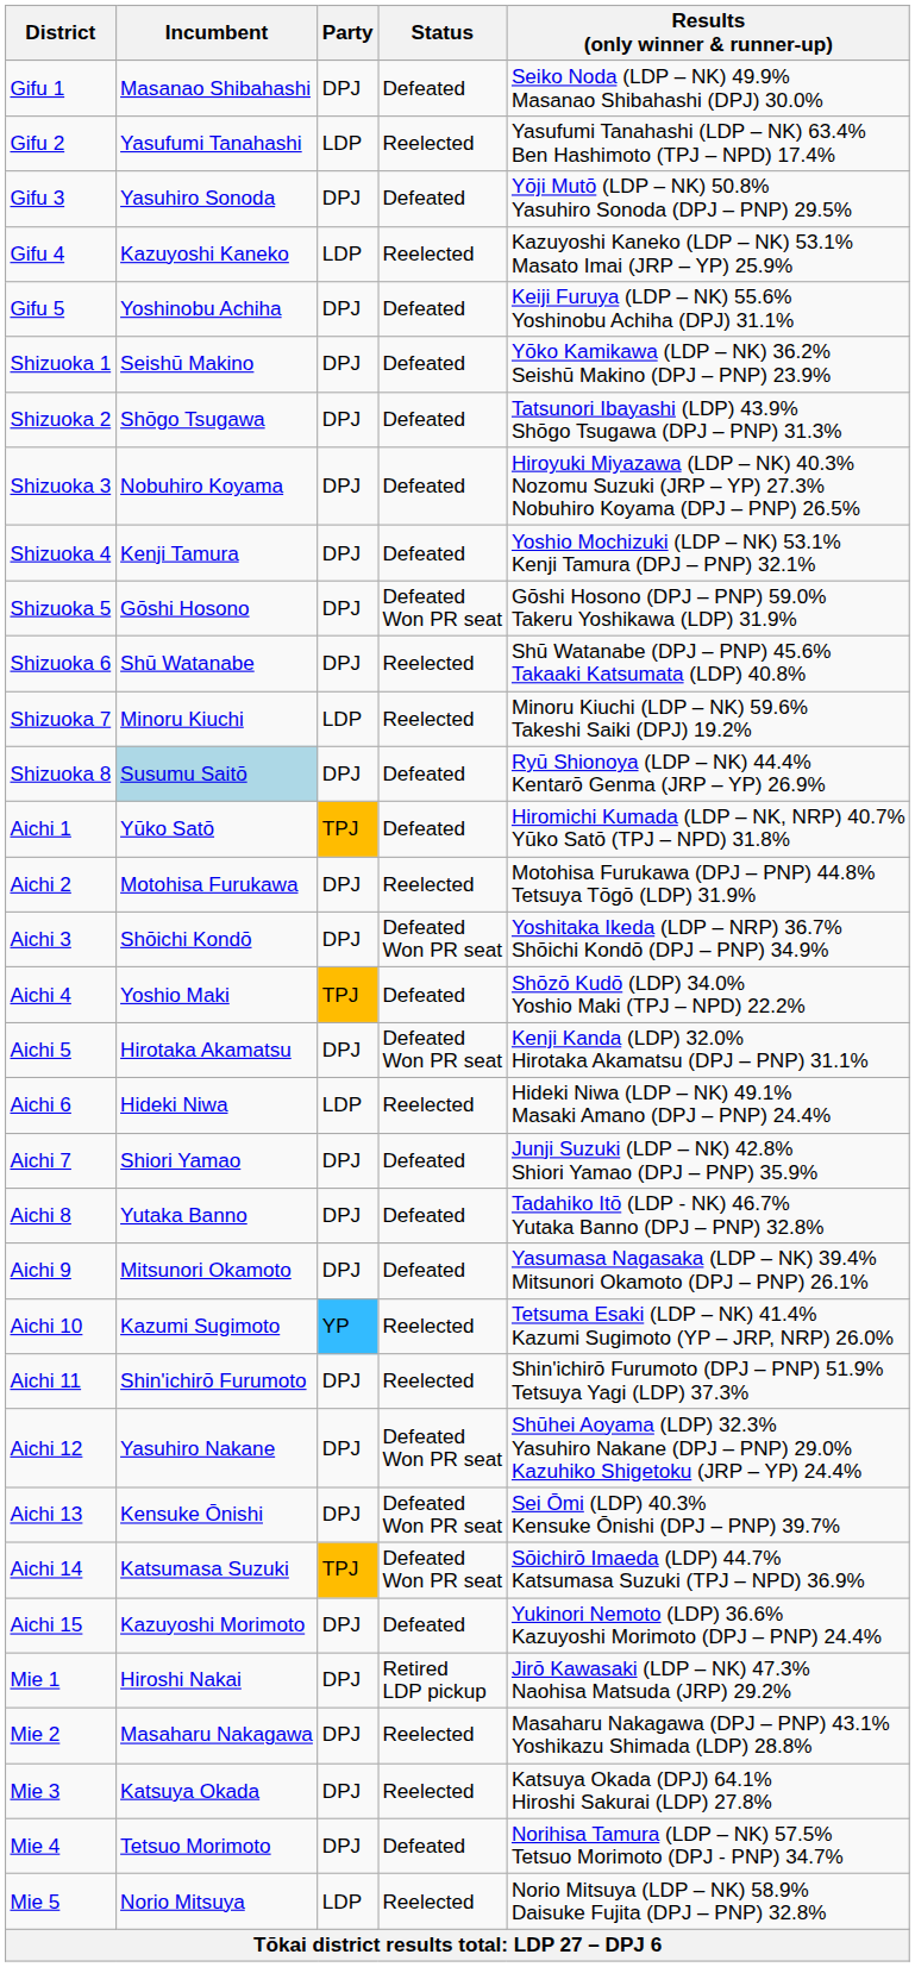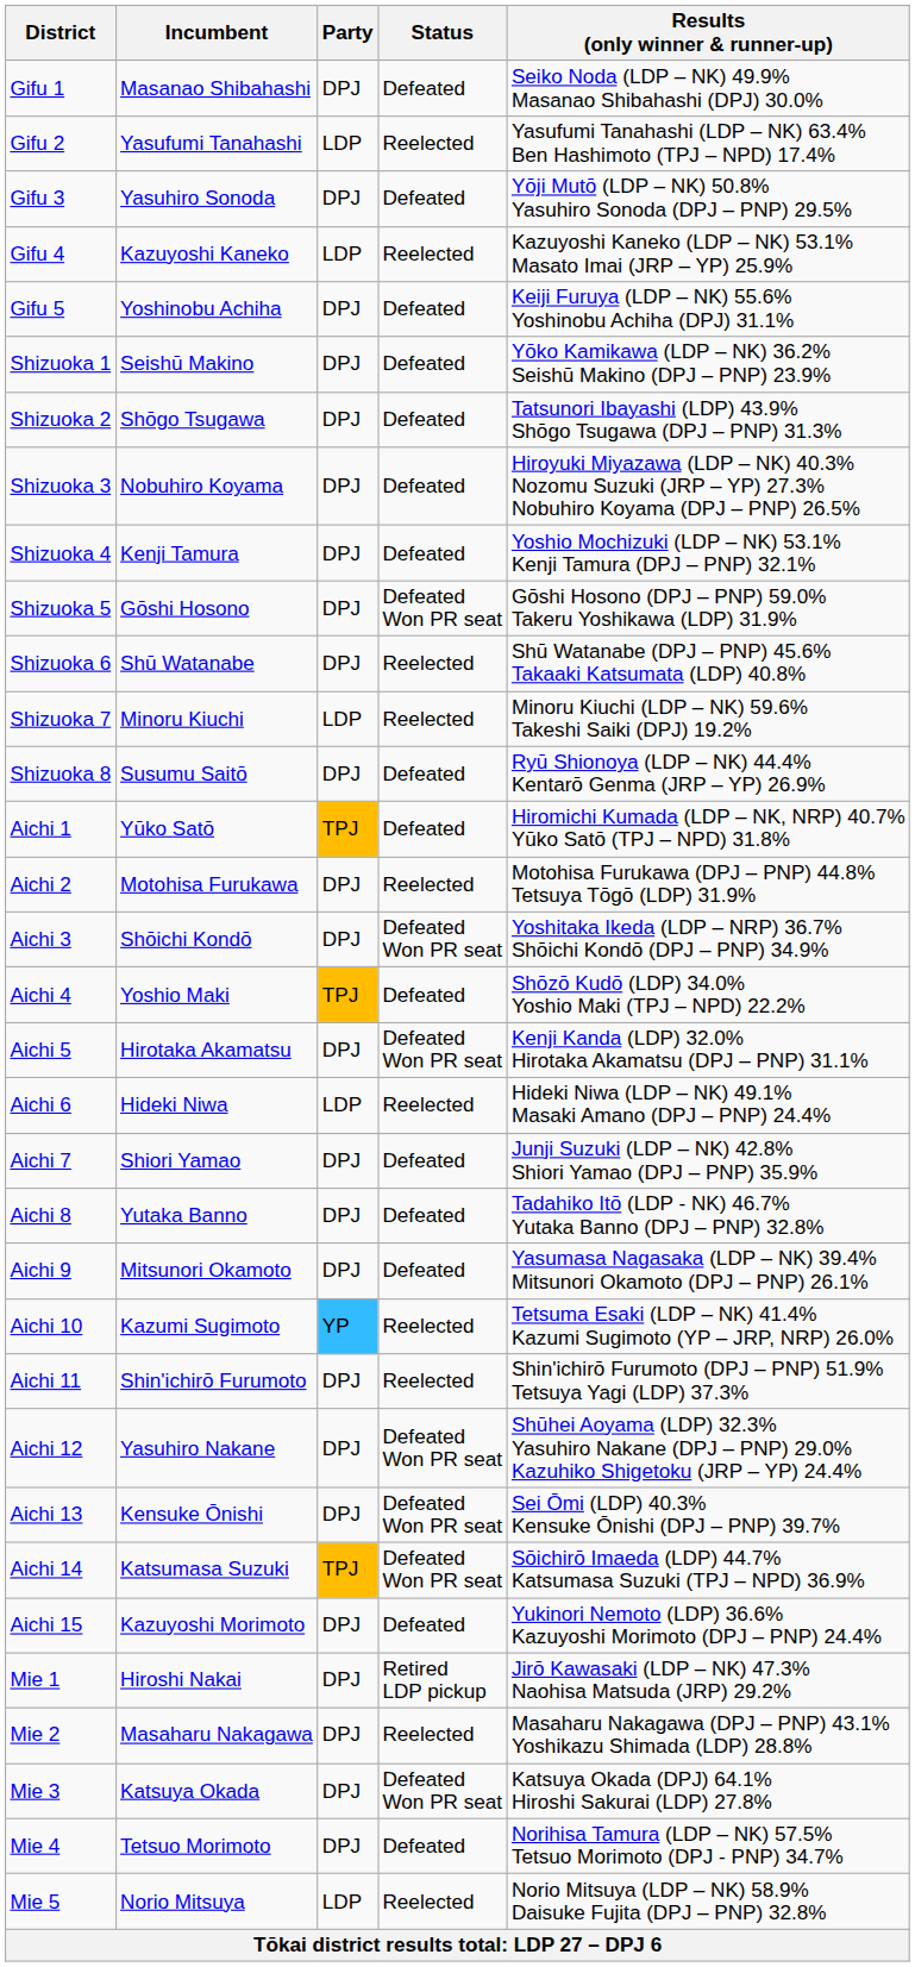 <table class="wikitable">
 <tr>
 <th>District</th>
 <th>Incumbent</th>
 <th>Party</th>
 <th>Status</th>
 <th>Results<br>(only winner & runner-up)</th>
 </tr>
 <tr>
 <td><a href='#'>Gifu 1</a></td>
 <td><a href='#'>Masanao Shibahashi</a></td>
 <td>DPJ</td>
 <td>Defeated</td>
 <td><a href='#'>Seiko Noda</a> (LDP – NK) 49.9%<br>Masanao Shibahashi (DPJ) 30.0%</td>
 </tr>
 <tr>
 <td><a href='#'>Gifu 2</a></td>
 <td><a href='#'>Yasufumi Tanahashi</a></td>
 <td>LDP</td>
 <td>Reelected</td>
 <td>Yasufumi Tanahashi (LDP – NK) 63.4%<br>Ben Hashimoto (TPJ – NPD) 17.4%</td>
 </tr>
 <tr>
 <td><a href='#'>Gifu 3</a></td>
 <td><a href='#'>Yasuhiro Sonoda</a></td>
 <td>DPJ</td>
 <td>Defeated</td>
 <td><a href='#'>Yōji Mutō</a> (LDP – NK) 50.8%<br>Yasuhiro Sonoda (DPJ – PNP) 29.5%</td>
 </tr>
 <tr>
 <td><a href='#'>Gifu 4</a></td>
 <td><a href='#'>Kazuyoshi Kaneko</a></td>
 <td>LDP</td>
 <td>Reelected</td>
 <td>Kazuyoshi Kaneko (LDP – NK) 53.1%<br>Masato Imai (JRP – YP) 25.9%</td>
 </tr>
 <tr>
 <td><a href='#'>Gifu 5</a></td>
 <td><a href='#'>Yoshinobu Achiha</a></td>
 <td>DPJ</td>
 <td>Defeated</td>
 <td><a href='#'>Keiji Furuya</a> (LDP – NK) 55.6%<br>Yoshinobu Achiha (DPJ) 31.1%</td>
 </tr>
 <tr>
 <td><a href='#'>Shizuoka 1</a></td>
 <td><a href='#'>Seishū Makino</a></td>
 <td>DPJ</td>
 <td>Defeated</td>
 <td><a href='#'>Yōko Kamikawa</a> (LDP – NK) 36.2%<br>Seishū Makino (DPJ – PNP) 23.9%</td>
 </tr>
 <tr>
 <td><a href='#'>Shizuoka 2</a></td>
 <td><a href='#'>Shōgo Tsugawa</a></td>
 <td>DPJ</td>
 <td>Defeated</td>
 <td><a href='#'>Tatsunori Ibayashi</a> (LDP) 43.9%<br>Shōgo Tsugawa (DPJ – PNP) 31.3%</td>
 </tr>
 <tr>
 <td><a href='#'>Shizuoka 3</a></td>
 <td><a href='#'>Nobuhiro Koyama</a></td>
 <td>DPJ</td>
 <td>Defeated</td>
 <td><a href='#'>Hiroyuki Miyazawa</a> (LDP – NK) 40.3%<br>Nozomu Suzuki (JRP – YP) 27.3%<br>Nobuhiro Koyama (DPJ – PNP) 26.5%</td>
 </tr>
 <tr>
 <td><a href='#'>Shizuoka 4</a></td>
 <td><a href='#'>Kenji Tamura</a></td>
 <td>DPJ</td>
 <td>Defeated</td>
 <td><a href='#'>Yoshio Mochizuki</a> (LDP – NK) 53.1%<br>Kenji Tamura (DPJ – PNP) 32.1%</td>
 </tr>
 <tr>
 <td><a href='#'>Shizuoka 5</a></td>
 <td><a href='#'>Gōshi Hosono</a></td>
 <td>DPJ</td>
 <td>Defeated<br>Won PR seat</td>
 <td>Gōshi Hosono (DPJ – PNP) 59.0%<br>Takeru Yoshikawa (LDP) 31.9%</td>
 </tr>
 <tr>
 <td><a href='#'>Shizuoka 6</a></td>
 <td><a href='#'>Shū Watanabe</a></td>
 <td>DPJ</td>
 <td>Reelected</td>
 <td>Shū Watanabe (DPJ – PNP) 45.6%<br><a href='#'>Takaaki Katsumata</a> (LDP) 40.8%</td>
 </tr>
 <tr>
 <td><a href='#'>Shizuoka 7</a></td>
 <td><a href='#'>Minoru Kiuchi</a></td>
 <td>LDP</td>
 <td>Reelected</td>
 <td>Minoru Kiuchi (LDP – NK) 59.6%<br>Takeshi Saiki (DPJ) 19.2%</td>
 </tr>
 <tr>
 <td><a href='#'>Shizuoka 8</a></td>
-<td style="background: lightblue;"><a href='#'>Susumu Saitō</a></td>
+<td><a href='#'>Susumu Saitō</a></td>
 <td>DPJ</td>
 <td>Defeated</td>
 <td><a href='#'>Ryū Shionoya</a> (LDP – NK) 44.4%<br>Kentarō Genma (JRP – YP) 26.9%</td>
 </tr>
 <tr>
 <td><a href='#'>Aichi 1</a></td>
 <td><a href='#'>Yūko Satō</a></td>
 <td bgcolor="#FFBC00">TPJ</td>
 <td>Defeated</td>
 <td><a href='#'>Hiromichi Kumada</a> (LDP – NK, NRP) 40.7%<br>Yūko Satō (TPJ – NPD) 31.8%</td>
 </tr>
 <tr>
 <td><a href='#'>Aichi 2</a></td>
 <td><a href='#'>Motohisa Furukawa</a></td>
 <td>DPJ</td>
 <td>Reelected</td>
 <td>Motohisa Furukawa (DPJ – PNP) 44.8%<br>Tetsuya Tōgō (LDP) 31.9%</td>
 </tr>
 <tr>
 <td><a href='#'>Aichi 3</a></td>
 <td><a href='#'>Shōichi Kondō</a></td>
 <td>DPJ</td>
 <td>Defeated<br>Won PR seat</td>
 <td><a href='#'>Yoshitaka Ikeda</a> (LDP – NRP) 36.7%<br>Shōichi Kondō (DPJ – PNP) 34.9%</td>
 </tr>
 <tr>
 <td><a href='#'>Aichi 4</a></td>
 <td><a href='#'>Yoshio Maki</a></td>
 <td bgcolor="#FFBC00">TPJ</td>
 <td>Defeated</td>
 <td><a href='#'>Shōzō Kudō</a> (LDP) 34.0%<br>Yoshio Maki (TPJ – NPD) 22.2%</td>
 </tr>
 <tr>
 <td><a href='#'>Aichi 5</a></td>
 <td><a href='#'>Hirotaka Akamatsu</a></td>
 <td>DPJ</td>
 <td>Defeated<br>Won PR seat</td>
 <td><a href='#'>Kenji Kanda</a> (LDP) 32.0%<br>Hirotaka Akamatsu (DPJ – PNP) 31.1%</td>
 </tr>
 <tr>
 <td><a href='#'>Aichi 6</a></td>
 <td><a href='#'>Hideki Niwa</a></td>
 <td>LDP</td>
 <td>Reelected</td>
 <td>Hideki Niwa (LDP – NK) 49.1%<br>Masaki Amano (DPJ – PNP) 24.4%</td>
 </tr>
 <tr>
 <td><a href='#'>Aichi 7</a></td>
 <td><a href='#'>Shiori Yamao</a></td>
 <td>DPJ</td>
 <td>Defeated</td>
 <td><a href='#'>Junji Suzuki</a> (LDP – NK) 42.8%<br>Shiori Yamao (DPJ – PNP) 35.9%</td>
 </tr>
 <tr>
 <td><a href='#'>Aichi 8</a></td>
 <td><a href='#'>Yutaka Banno</a></td>
 <td>DPJ</td>
 <td>Defeated</td>
 <td><a href='#'>Tadahiko Itō</a> (LDP - NK) 46.7%<br>Yutaka Banno (DPJ – PNP) 32.8%</td>
 </tr>
 <tr>
 <td><a href='#'>Aichi 9</a></td>
 <td><a href='#'>Mitsunori Okamoto</a></td>
 <td>DPJ</td>
 <td>Defeated</td>
 <td><a href='#'>Yasumasa Nagasaka</a> (LDP – NK) 39.4%<br>Mitsunori Okamoto (DPJ – PNP) 26.1%</td>
 </tr>
 <tr>
 <td><a href='#'>Aichi 10</a></td>
 <td><a href='#'>Kazumi Sugimoto</a></td>
 <td style="background:#3bf;">YP</td>
 <td>Reelected</td>
 <td><a href='#'>Tetsuma Esaki</a> (LDP – NK) 41.4%<br>Kazumi Sugimoto (YP – JRP, NRP) 26.0%</td>
 </tr>
 <tr>
 <td><a href='#'>Aichi 11</a></td>
 <td><a href='#'>Shin'ichirō Furumoto</a></td>
 <td>DPJ</td>
 <td>Reelected</td>
 <td>Shin'ichirō Furumoto (DPJ – PNP) 51.9%<br>Tetsuya Yagi (LDP) 37.3%</td>
 </tr>
 <tr>
 <td><a href='#'>Aichi 12</a></td>
 <td><a href='#'>Yasuhiro Nakane</a></td>
 <td>DPJ</td>
 <td>Defeated<br>Won PR seat</td>
 <td><a href='#'>Shūhei Aoyama</a> (LDP) 32.3%<br>Yasuhiro Nakane (DPJ – PNP) 29.0%<br><a href='#'>Kazuhiko Shigetoku</a> (JRP – YP) 24.4%</td>
 </tr>
 <tr>
 <td><a href='#'>Aichi 13</a></td>
 <td><a href='#'>Kensuke Ōnishi</a></td>
 <td>DPJ</td>
 <td>Defeated<br>Won PR seat</td>
 <td><a href='#'>Sei Ōmi</a> (LDP) 40.3%<br>Kensuke Ōnishi (DPJ – PNP) 39.7%</td>
 </tr>
 <tr>
 <td><a href='#'>Aichi 14</a></td>
 <td><a href='#'>Katsumasa Suzuki</a></td>
 <td bgcolor="#FFBC00">TPJ</td>
 <td>Defeated<br>Won PR seat</td>
 <td><a href='#'>Sōichirō Imaeda</a> (LDP) 44.7%<br>Katsumasa Suzuki (TPJ – NPD) 36.9%</td>
 </tr>
 <tr>
 <td><a href='#'>Aichi 15</a></td>
 <td><a href='#'>Kazuyoshi Morimoto</a></td>
 <td>DPJ</td>
 <td>Defeated</td>
 <td><a href='#'>Yukinori Nemoto</a> (LDP) 36.6%<br>Kazuyoshi Morimoto (DPJ – PNP) 24.4%</td>
 </tr>
 <tr>
 <td><a href='#'>Mie 1</a></td>
 <td><a href='#'>Hiroshi Nakai</a></td>
 <td>DPJ</td>
 <td>Retired<br>LDP pickup</td>
 <td><a href='#'>Jirō Kawasaki</a> (LDP – NK) 47.3%<br>Naohisa Matsuda (JRP) 29.2%</td>
 </tr>
 <tr>
 <td><a href='#'>Mie 2</a></td>
 <td><a href='#'>Masaharu Nakagawa</a></td>
 <td>DPJ</td>
 <td>Reelected</td>
 <td>Masaharu Nakagawa (DPJ – PNP) 43.1%<br>Yoshikazu Shimada (LDP) 28.8%</td>
 </tr>
 <tr>
 <td><a href='#'>Mie 3</a></td>
 <td><a href='#'>Katsuya Okada</a></td>
 <td>DPJ</td>
-<td>Reelected</td>
+<td>Defeated<br>Won PR seat</td>
 <td>Katsuya Okada (DPJ) 64.1%<br>Hiroshi Sakurai (LDP) 27.8%</td>
 </tr>
 <tr>
 <td><a href='#'>Mie 4</a></td>
 <td><a href='#'>Tetsuo Morimoto</a></td>
 <td>DPJ</td>
 <td>Defeated</td>
 <td><a href='#'>Norihisa Tamura</a> (LDP – NK) 57.5%<br>Tetsuo Morimoto (DPJ - PNP) 34.7%</td>
 </tr>
 <tr>
 <td><a href='#'>Mie 5</a></td>
 <td><a href='#'>Norio Mitsuya</a></td>
 <td>LDP</td>
 <td>Reelected</td>
 <td>Norio Mitsuya (LDP – NK) 58.9%<br>Daisuke Fujita (DPJ – PNP) 32.8%</td>
 </tr>
 <tr>
 <th colspan="5">Tōkai district results total: LDP 27 – DPJ 6</th>
 </tr>
 </table>
